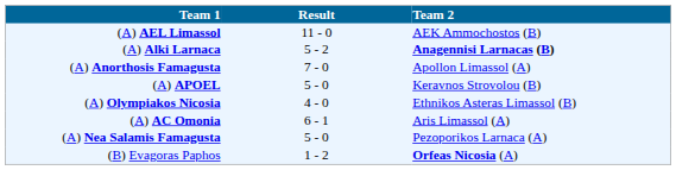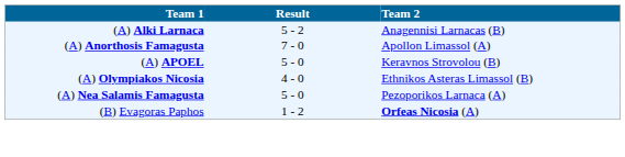 <table cellspacing="0" style="background: #EBF5FF; border: 1px #aaa solid; border-collapse: collapse; font-size: 95%;" width=60%>
 <tr bgcolor=#006699 style="color:white;">
 <th width=25% align="right">Team 1</th>
 <th width=22% align="center">Result</th>
 <th width=30% align="left">Team 2</th>
 </tr>
 <tr>
-<td align=right>(<a href='#'>A</a>) <strong><a href='#'>AEL Limassol</a></strong></td>
-<td align=center>11 - 0</td>
-<td align=left><a href='#'>AEK Ammochostos</a> (<a href='#'>B</a>)</td>
-</tr>
-<tr>
 <td align=right>(<a href='#'>A</a>) <strong><a href='#'>Alki Larnaca</a></strong></td>
 <td align=center>5 - 2</td>
-<td align=left><strong><a href='#'>Anagennisi Larnacas</a> (<a href='#'>B</a>)</strong></td>
+<td align=left><a href='#'>Anagennisi Larnacas</a> (<a href='#'>B</a>)</td>
 </tr>
 <tr>
 <td align=right>(<a href='#'>A</a>) <strong><a href='#'>Anorthosis Famagusta</a></strong></td>
 <td align=center>7 - 0</td>
 <td align=left><a href='#'>Apollon Limassol</a> (<a href='#'>A</a>)</td>
 </tr>
 <tr>
 <td align=right>(<a href='#'>A</a>) <strong><a href='#'>APOEL</a></strong></td>
 <td align=center>5 - 0</td>
 <td align="left"><a href='#'>Keravnos Strovolou</a> (<a href='#'>B</a>)</td>
 </tr>
 <tr>
 <td align=right>(<a href='#'>A</a>) <strong><a href='#'>Olympiakos Nicosia</a></strong></td>
 <td align=center>4 - 0</td>
 <td align=left><a href='#'>Ethnikos Asteras Limassol</a> (<a href='#'>B</a>)</td>
 </tr>
 <tr>
-<td align=right>(<a href='#'>A</a>) <strong><a href='#'>AC Omonia</a></strong></td>
-<td align=center>6 - 1</td>
-<td align=left><a href='#'>Aris Limassol</a> (<a href='#'>A</a>)</td>
-</tr>
-<tr>
 <td align=right>(<a href='#'>A</a>) <strong><a href='#'>Nea Salamis Famagusta</a></strong></td>
 <td align=center>5 - 0</td>
 <td align=left><a href='#'>Pezoporikos Larnaca</a> (<a href='#'>A</a>)</td>
 </tr>
 <tr>
 <td align=right>(<a href='#'>B</a>) <a href='#'>Evagoras Paphos</a></td>
 <td align=center>1 - 2</td>
 <td align=left><strong><a href='#'>Orfeas Nicosia</a></strong> (<a href='#'>A</a>)</td>
 </tr>
 <tr>
 </tr>
 </table>
